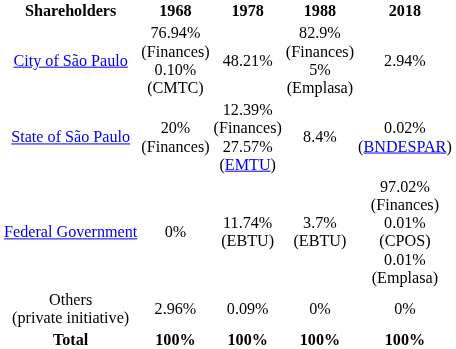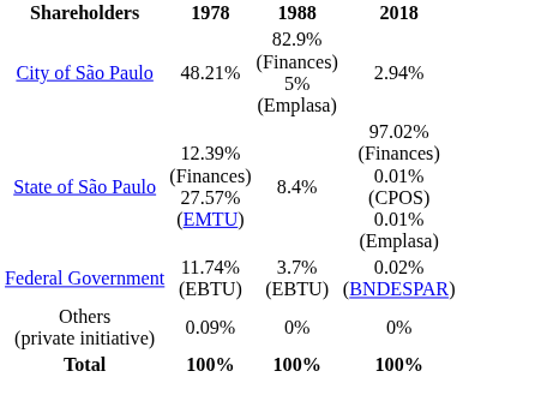 <table>
 <tr>
 <th align="center">Shareholders</th>
-<th align="center">1968</th>
 <th align="center">1978</th>
 <th align="center">1988</th>
 <th align="center">2018</th>
 </tr>
 <tr>
 <td align="center"><a href='#'> City of São Paulo</a></td>
-<td align="center">76.94%<br>(Finances)<br>0.10%<br>(CMTC)</td>
 <td align="center">48.21%</td>
 <td align="center">82.9%<br>(Finances)<br>5%<br>(Emplasa)</td>
 <td align="center">2.94%</td>
 </tr>
 <tr>
 <td align="center"><a href='#'>State of São Paulo</a></td>
-<td align="center">20%<br>(Finances)</td>
 <td align="center">12.39%<br>(Finances)<br>27.57%<br>(<a href='#'>EMTU</a>)</td>
 <td align="center">8.4%</td>
+<td align="center">97.02%<br>(Finances)<br>0.01%<br>(CPOS)<br>0.01%<br>(Emplasa)</td>
+</tr>
+<tr>
+<td align="center"><a href='#'> Federal Government</a></td>
+<td align="center">11.74%<br>(EBTU)</td>
+<td align="center">3.7%<br>(EBTU)</td>
 <td align="center">0.02%<br>(<a href='#'>BNDESPAR</a>)</td>
 </tr>
 <tr>
-<td align="center"><a href='#'> Federal Government</a></td>
-<td align="center">0%</td>
-<td align="center">11.74%<br>(EBTU)</td>
-<td align="center">3.7%<br>(EBTU)</td>
-<td align="center">97.02%<br>(Finances)<br>0.01%<br>(CPOS)<br>0.01%<br>(Emplasa)</td>
-</tr>
-<tr>
 <td align="center">Others<br>(private initiative)</td>
-<td align="center">2.96%</td>
 <td align="center">0.09%</td>
 <td align="center">0%</td>
 <td align="center">0%</td>
 </tr>
 <tr>
 <th align="center">Total</th>
 <th align="center">100%</th>
 <th align="center">100%</th>
 <th align="center">100%</th>
-<th align="center">100%</th>
 </tr>
 </table>
